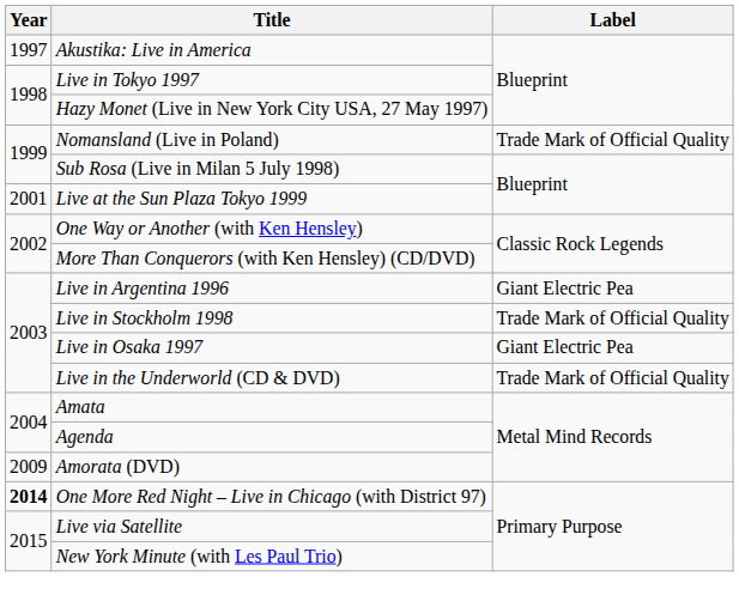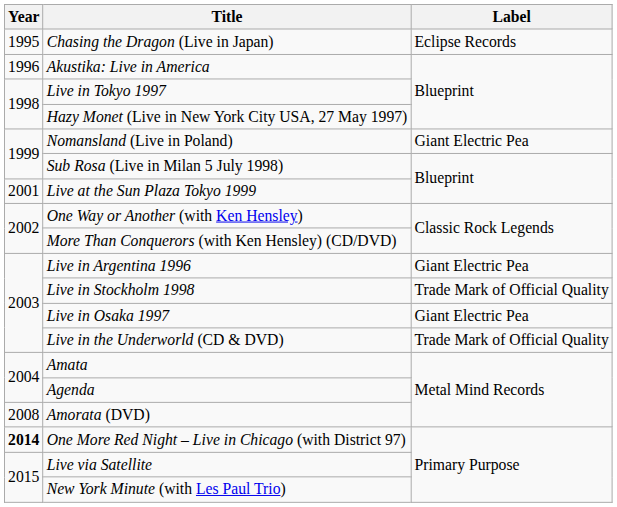 <table class="wikitable">
 <tr>
 <th>Year</th>
 <th>Title</th>
 <th>Label</th>
 </tr>
 <tr>
-<td>1997</td>
+<td>1995</td>
+<td><em>Chasing the Dragon</em> (Live in Japan)</td>
+<td>Eclipse Records</td>
+</tr>
+<tr>
+<td>1996</td>
 <td><em>Akustika: Live in America</em></td>
 <td rowspan="3">Blueprint</td>
 </tr>
 <tr>
 <td rowspan="2">1998</td>
 <td><em>Live in Tokyo 1997</em></td>
 </tr>
 <tr>
 <td><em>Hazy Monet</em> (Live in New York City USA, 27 May 1997)</td>
 </tr>
 <tr>
 <td rowspan="2">1999</td>
 <td><em>Nomansland</em> (Live in Poland)</td>
-<td>Trade Mark of Official Quality</td>
+<td>Giant Electric Pea</td>
 </tr>
 <tr>
 <td><em>Sub Rosa</em> (Live in Milan 5 July 1998)</td>
 <td rowspan="2">Blueprint</td>
 </tr>
 <tr>
 <td>2001</td>
 <td><em>Live at the Sun Plaza Tokyo 1999</em></td>
 </tr>
 <tr>
 <td rowspan="2">2002</td>
 <td><em>One Way or Another</em> (with <a href='#'>Ken Hensley</a>)</td>
 <td rowspan="2">Classic Rock Legends</td>
 </tr>
 <tr>
 <td><em>More Than Conquerors</em> (with Ken Hensley) (CD/DVD)</td>
 </tr>
 <tr>
 <td rowspan="4">2003</td>
 <td><em>Live in Argentina 1996</em></td>
 <td>Giant Electric Pea</td>
 </tr>
 <tr>
 <td><em>Live in Stockholm 1998</em></td>
 <td>Trade Mark of Official Quality</td>
 </tr>
 <tr>
 <td><em>Live in Osaka 1997</em></td>
 <td>Giant Electric Pea</td>
 </tr>
 <tr>
 <td><em>Live in the Underworld</em> (CD & DVD)</td>
 <td>Trade Mark of Official Quality</td>
 </tr>
 <tr>
 <td rowspan="2">2004</td>
 <td><em>Amata</em></td>
 <td rowspan="3">Metal Mind Records</td>
 </tr>
 <tr>
 <td><em>Agenda</em></td>
 </tr>
 <tr>
-<td>2009</td>
+<td>2008</td>
 <td><em>Amorata</em> (DVD)</td>
 </tr>
 <tr>
 <td><strong>2014</strong></td>
 <td><em>One More Red Night – Live in Chicago</em> (with District 97)</td>
 <td rowspan="3">Primary Purpose</td>
 </tr>
 <tr>
 <td rowspan="2">2015</td>
 <td><em>Live via Satellite</em></td>
 </tr>
 <tr>
 <td><em>New York Minute</em> (with <a href='#'>Les Paul Trio</a>)</td>
 </tr>
 </table>
